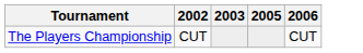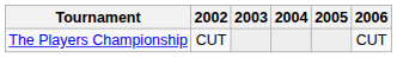 <table class="wikitable" style="font-size:95%;text-align:center;">
 <tr>
 <th>Tournament</th>
 <th>2002</th>
 <th>2003</th>
+<th>2004</th>
 <th>2005</th>
 <th>2006</th>
 </tr>
 <tr>
 <td align=left><a href='#'>The Players Championship</a></td>
 <td>CUT</td>
 <td style="background:#eeeeee;"></td>
 <td style="background:#eeeeee;"></td>
+<td style="background:#eeeeee;"></td>
 <td>CUT</td>
 </tr>
 </table>
